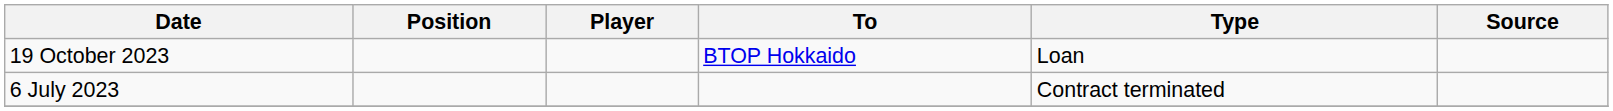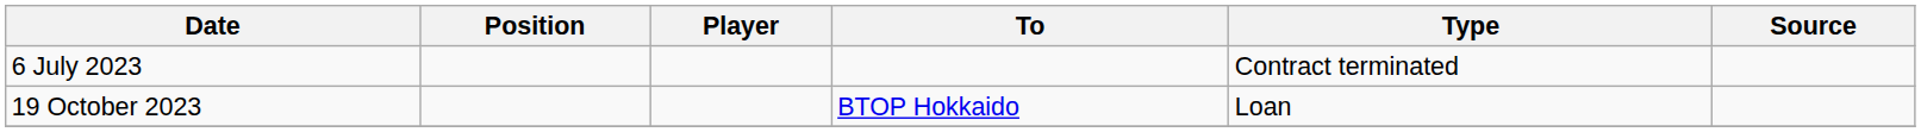 <table class="wikitable sortable" style="width:90%; text-align:center; font-size:95%; text-align:left;">
 <tr>
 <th>Date</th>
 <th>Position</th>
 <th>Player</th>
 <th>To</th>
 <th>Type</th>
 <th>Source</th>
 </tr>
 <tr>
+<td>6 July 2023</td>
+<td></td>
+<td></td>
+<td></td>
+<td>Contract terminated</td>
+<td></td>
+</tr>
+<tr>
 <td>19 October 2023</td>
 <td></td>
 <td></td>
 <td> <a href='#'>BTOP Hokkaido</a></td>
 <td>Loan</td>
 <td></td>
 </tr>
 <tr>
-<td>6 July 2023</td>
-<td></td>
-<td></td>
-<td></td>
-<td>Contract terminated</td>
-<td></td>
-</tr>
-<tr>
 </tr>
 </table>
